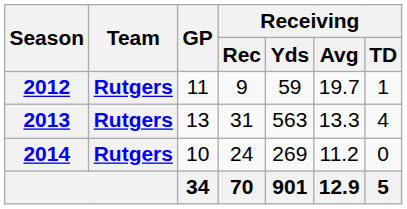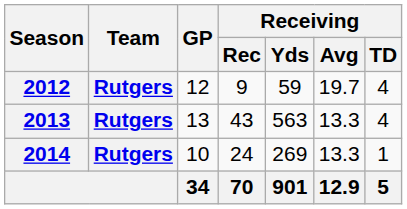 <table class="wikitable" style="text-align: center;">
 <tr>
 <th rowspan="2">Season</th>
 <th rowspan="2">Team</th>
 <th rowspan="2">GP</th>
 <th colspan="4">Receiving</th>
 </tr>
 <tr>
 <th>Rec</th>
 <th>Yds</th>
 <th>Avg</th>
 <th>TD</th>
 </tr>
 <tr>
 <th><a href='#'>2012</a></th>
 <th><a href='#'>Rutgers</a></th>
-<td>11</td>
+<td>12</td>
 <td>9</td>
 <td>59</td>
 <td>19.7</td>
-<td>1</td>
+<td>4</td>
 </tr>
 <tr>
 <th><a href='#'>2013</a></th>
 <th><a href='#'>Rutgers</a></th>
 <td>13</td>
-<td>31</td>
+<td>43</td>
 <td>563</td>
 <td>13.3</td>
 <td>4</td>
 </tr>
 <tr>
 <th><a href='#'>2014</a></th>
 <th><a href='#'>Rutgers</a></th>
 <td>10</td>
 <td>24</td>
 <td>269</td>
-<td>11.2</td>
-<td>0</td>
+<td>13.3</td>
+<td>1</td>
 </tr>
 <tr>
 <th colspan="2"></th>
 <th>34</th>
 <th>70</th>
 <th>901</th>
 <th>12.9</th>
 <th>5</th>
 </tr>
 </table>
